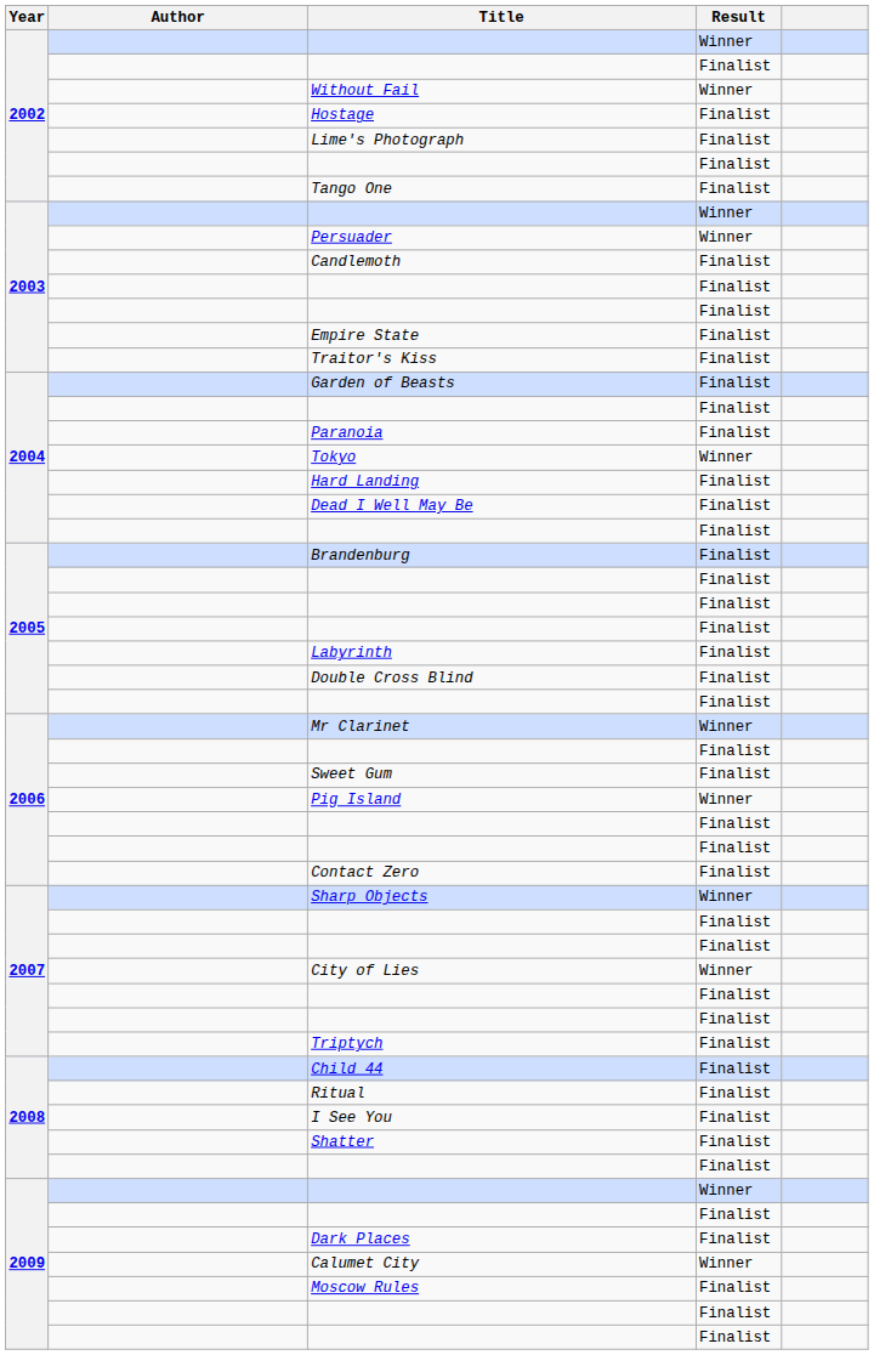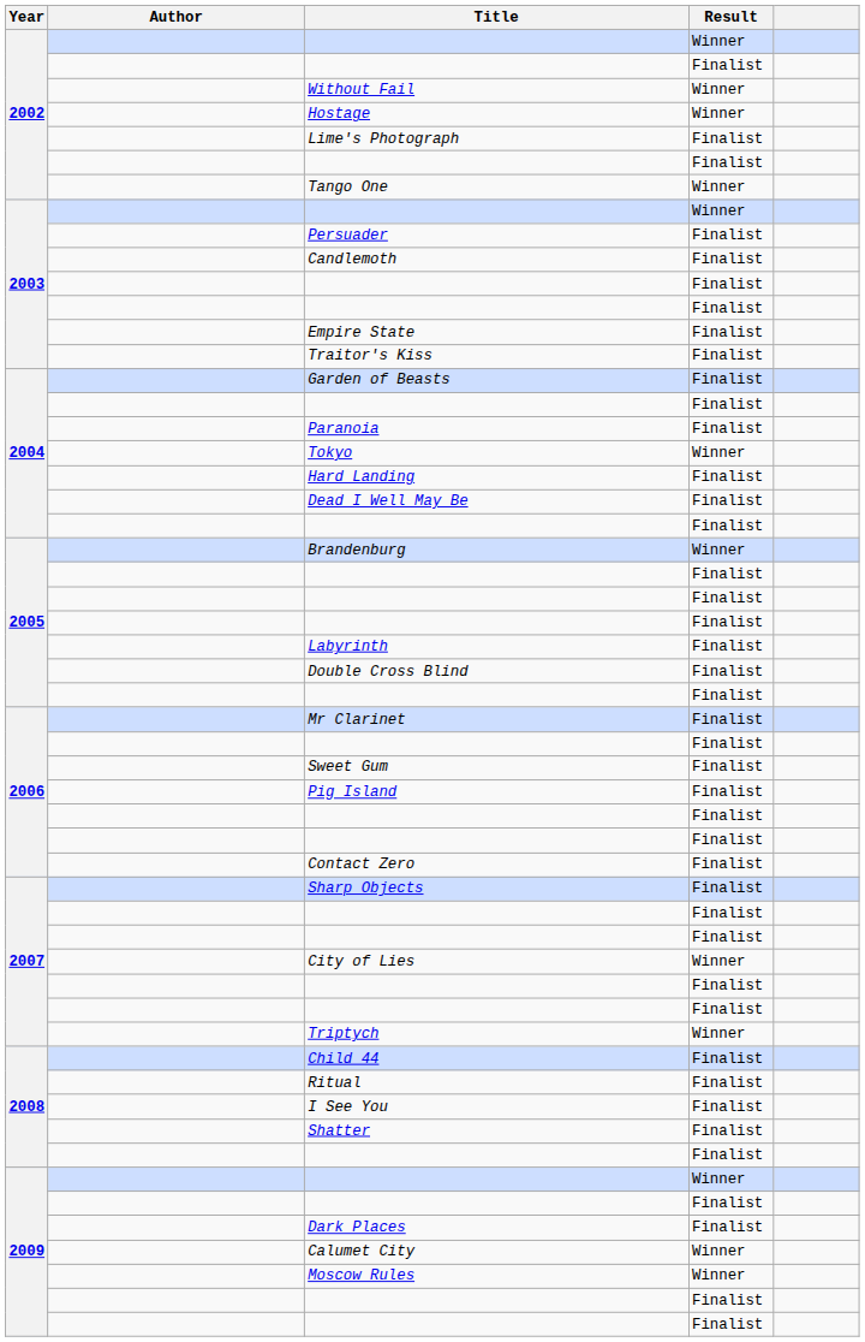 <table class="wikitable sortable mw-collapsible">
 <tr>
 <th scope="col" width="5%">Year</th>
 <th scope="col" width="30%">Author</th>
 <th scope="col" width="45%">Title</th>
 <th scope="col" width="10%">Result</th>
 <th scope="col" width="10%"></th>
 </tr>
 <tr style="background:#cddeff">
 <th rowspan="7"><a href='#'>2002</a></th>
 <td></td>
 <td><em></em></td>
 <td>Winner</td>
 <td></td>
 </tr>
 <tr>
 <td></td>
 <td><em></em></td>
 <td>Finalist</td>
 <td></td>
 </tr>
 <tr>
 <td></td>
 <td><em><a href='#'>Without Fail</a></em></td>
 <td>Winner</td>
 <td></td>
 </tr>
 <tr>
 <td></td>
 <td><em><a href='#'>Hostage</a></em></td>
-<td>Finalist</td>
+<td>Winner</td>
 <td></td>
 </tr>
 <tr>
 <td></td>
 <td><em>Lime's Photograph</em></td>
 <td>Finalist</td>
 <td></td>
 </tr>
 <tr>
 <td></td>
 <td><em></em></td>
 <td>Finalist</td>
 <td></td>
 </tr>
 <tr>
 <td></td>
 <td><em>Tango One</em></td>
-<td>Finalist</td>
+<td>Winner</td>
 <td></td>
 </tr>
 <tr style="background:#cddeff">
 <th rowspan="7"><a href='#'>2003</a></th>
 <td></td>
 <td><em></em></td>
 <td>Winner</td>
 <td></td>
 </tr>
 <tr>
 <td></td>
 <td><em><a href='#'>Persuader</a></em></td>
-<td>Winner</td>
+<td>Finalist</td>
 <td></td>
 </tr>
 <tr>
 <td></td>
 <td><em>Candlemoth</em></td>
 <td>Finalist</td>
 <td></td>
 </tr>
 <tr>
 <td></td>
 <td><em></em></td>
 <td>Finalist</td>
 <td></td>
 </tr>
 <tr>
 <td></td>
 <td><em></em></td>
 <td>Finalist</td>
 <td></td>
 </tr>
 <tr>
 <td></td>
 <td><em>Empire State</em></td>
 <td>Finalist</td>
 <td></td>
 </tr>
 <tr>
 <td></td>
 <td><em>Traitor's Kiss</em></td>
 <td>Finalist</td>
 <td></td>
 </tr>
 <tr style="background:#cddeff">
 <th rowspan="7"><a href='#'>2004</a></th>
 <td></td>
 <td><em>Garden of Beasts</em></td>
 <td>Finalist</td>
 <td></td>
 </tr>
 <tr>
 <td></td>
 <td><em></em></td>
 <td>Finalist</td>
 <td></td>
 </tr>
 <tr>
 <td></td>
 <td><em><a href='#'>Paranoia</a></em></td>
 <td>Finalist</td>
 <td></td>
 </tr>
 <tr>
 <td></td>
 <td><em><a href='#'>Tokyo</a></em></td>
 <td>Winner</td>
 <td></td>
 </tr>
 <tr>
 <td></td>
 <td><em><a href='#'>Hard Landing</a></em></td>
 <td>Finalist</td>
 <td></td>
 </tr>
 <tr>
 <td></td>
 <td><em><a href='#'>Dead I Well May Be</a></em></td>
 <td>Finalist</td>
 <td></td>
 </tr>
 <tr>
 <td></td>
 <td><em></em></td>
 <td>Finalist</td>
 <td></td>
 </tr>
 <tr style="background:#cddeff">
 <th rowspan="7"><a href='#'>2005</a></th>
 <td></td>
 <td><em>Brandenburg</em></td>
-<td>Finalist</td>
+<td>Winner</td>
 <td></td>
 </tr>
 <tr>
 <td></td>
 <td><em></em></td>
 <td>Finalist</td>
 <td></td>
 </tr>
 <tr>
 <td></td>
 <td><em></em></td>
 <td>Finalist</td>
 <td></td>
 </tr>
 <tr>
 <td></td>
 <td><em></em></td>
 <td>Finalist</td>
 <td></td>
 </tr>
 <tr>
 <td></td>
 <td><em><a href='#'>Labyrinth</a></em></td>
 <td>Finalist</td>
 <td></td>
 </tr>
 <tr>
 <td></td>
 <td><em>Double Cross Blind</em></td>
 <td>Finalist</td>
 <td></td>
 </tr>
 <tr>
 <td></td>
 <td><em></em></td>
 <td>Finalist</td>
 <td></td>
 </tr>
 <tr style="background:#cddeff">
 <th rowspan="7"><a href='#'>2006</a></th>
 <td></td>
 <td><em>Mr Clarinet</em></td>
-<td>Winner</td>
+<td>Finalist</td>
 <td></td>
 </tr>
 <tr>
 <td></td>
 <td><em></em></td>
 <td>Finalist</td>
 <td></td>
 </tr>
 <tr>
 <td></td>
 <td><em>Sweet Gum</em></td>
 <td>Finalist</td>
 <td></td>
 </tr>
 <tr>
 <td></td>
 <td><em><a href='#'>Pig Island</a></em></td>
-<td>Winner</td>
+<td>Finalist</td>
 <td></td>
 </tr>
 <tr>
 <td></td>
 <td><em></em></td>
 <td>Finalist</td>
 <td></td>
 </tr>
 <tr>
 <td></td>
 <td><em></em></td>
 <td>Finalist</td>
 <td></td>
 </tr>
 <tr>
 <td></td>
 <td><em>Contact Zero</em></td>
 <td>Finalist</td>
 <td></td>
 </tr>
 <tr style="background:#cddeff">
 <th rowspan="7"><a href='#'>2007</a></th>
 <td></td>
 <td><em><a href='#'>Sharp Objects</a></em></td>
-<td>Winner</td>
+<td>Finalist</td>
 <td></td>
 </tr>
 <tr>
 <td></td>
 <td><em></em></td>
 <td>Finalist</td>
 <td></td>
 </tr>
 <tr>
 <td></td>
 <td><em></em></td>
 <td>Finalist</td>
 <td></td>
 </tr>
 <tr>
 <td></td>
 <td><em>City of Lies</em></td>
 <td>Winner</td>
 <td></td>
 </tr>
 <tr>
 <td></td>
 <td><em></em></td>
 <td>Finalist</td>
 <td></td>
 </tr>
 <tr>
 <td></td>
 <td><em></em></td>
 <td>Finalist</td>
 <td></td>
 </tr>
 <tr>
 <td></td>
 <td><em><a href='#'>Triptych</a></em></td>
-<td>Finalist</td>
+<td>Winner</td>
 <td></td>
 </tr>
 <tr style="background:#cddeff">
 <th rowspan="5"><a href='#'>2008</a></th>
 <td></td>
 <td><em><a href='#'>Child 44</a></em></td>
 <td>Finalist</td>
 <td></td>
 </tr>
 <tr>
 <td></td>
 <td><em>Ritual</em></td>
 <td>Finalist</td>
 <td></td>
 </tr>
 <tr>
 <td></td>
 <td><em>I See You</em></td>
 <td>Finalist</td>
 <td></td>
 </tr>
 <tr>
 <td></td>
 <td><em><a href='#'>Shatter</a></em></td>
 <td>Finalist</td>
 <td></td>
 </tr>
 <tr>
 <td></td>
 <td><em></em></td>
 <td>Finalist</td>
 <td></td>
 </tr>
 <tr style="background:#cddeff">
 <th rowspan="7"><a href='#'>2009</a></th>
 <td></td>
 <td><em></em></td>
 <td>Winner</td>
 <td></td>
 </tr>
 <tr>
 <td></td>
 <td><em></em></td>
 <td>Finalist</td>
 <td></td>
 </tr>
 <tr>
 <td></td>
 <td><em><a href='#'>Dark Places</a></em></td>
 <td>Finalist</td>
 <td></td>
 </tr>
 <tr>
 <td></td>
 <td><em>Calumet City</em></td>
 <td>Winner</td>
 <td></td>
 </tr>
 <tr>
 <td></td>
 <td><em><a href='#'>Moscow Rules</a></em></td>
-<td>Finalist</td>
+<td>Winner</td>
 <td></td>
 </tr>
 <tr>
 <td></td>
 <td><em></em></td>
 <td>Finalist</td>
 <td></td>
 </tr>
 <tr>
 <td></td>
 <td><em></em></td>
 <td>Finalist</td>
 <td></td>
 </tr>
 </table>
